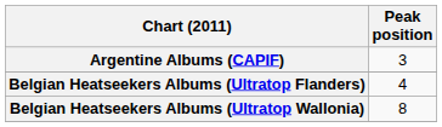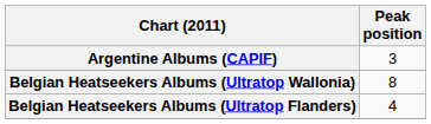 <table class="wikitable sortable plainrowheaders" style="text-align:center">
 <tr>
 <th scope="col">Chart (2011)</th>
 <th scope="col">Peak<br>position</th>
 </tr>
 <tr>
 <th scope="row">Argentine Albums (<a href='#'>CAPIF</a>)</th>
 <td>3</td>
 </tr>
 <tr>
 </tr>
 <tr>
+<th scope="row">Belgian Heatseekers Albums (<a href='#'>Ultratop</a> Wallonia)</th>
+<td>8</td>
+</tr>
+<tr>
 <th scope="row">Belgian Heatseekers Albums (<a href='#'>Ultratop</a> Flanders)</th>
 <td>4</td>
-</tr>
-<tr>
-<th scope="row">Belgian Heatseekers Albums (<a href='#'>Ultratop</a> Wallonia)</th>
-<td>8</td>
 </tr>
 <tr>
 </tr>
 <tr>
 </tr>
 </table>
